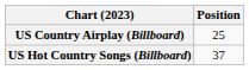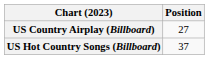 <table class="wikitable sortable plainrowheaders" style="text-align:center">
 <tr>
 <th scope="col">Chart (2023)</th>
 <th scope="col">Position</th>
 </tr>
 <tr>
 <th scope="row">US Country Airplay (<em>Billboard</em>)</th>
-<td>25</td>
+<td>27</td>
 </tr>
 <tr>
 <th scope="row">US Hot Country Songs (<em>Billboard</em>)</th>
 <td>37</td>
 </tr>
 </table>
